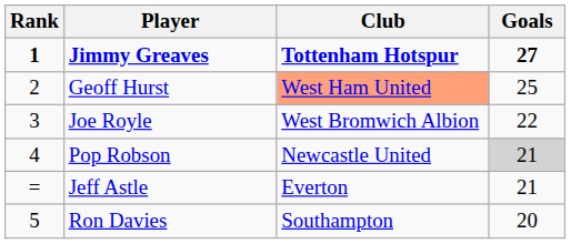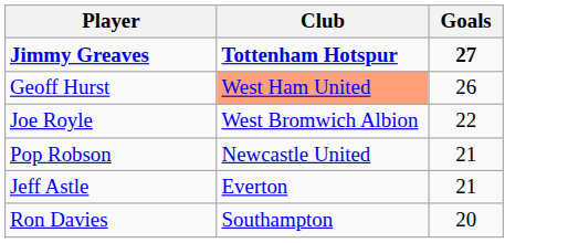 <table class="wikitable" style="text-align: left;">
 <tr>
-<th width=20>Rank</th>
 <th width=155>Player</th>
 <th width=155>Club</th>
 <th width=50>Goals</th>
 </tr>
 <tr>
-<td align=center><strong>1</strong></td>
 <td> <strong> <a href='#'>Jimmy Greaves</a> </strong></td>
 <td><strong> <a href='#'>Tottenham Hotspur</a> </strong></td>
 <td align=center><strong>27</strong></td>
 </tr>
 <tr>
-<td align=center>2</td>
 <td> <a href='#'>Geoff Hurst</a></td>
 <td style="background: lightsalmon;"><a href='#'>West Ham United</a></td>
-<td align=center>25</td>
+<td align=center>26</td>
 </tr>
 <tr>
-<td align=center>3</td>
 <td> <a href='#'>Joe Royle</a></td>
 <td><a href='#'>West Bromwich Albion</a></td>
 <td align=center>22</td>
 </tr>
 <tr>
-<td align=center>4</td>
 <td> <a href='#'>Pop Robson</a></td>
 <td><a href='#'>Newcastle United</a></td>
-<td align=center style="background: lightgrey;">21</td>
+<td align=center>21</td>
 </tr>
 <tr>
-<td align=center>=</td>
 <td> <a href='#'>Jeff Astle</a></td>
 <td><a href='#'>Everton</a></td>
 <td align=center>21</td>
 </tr>
 <tr>
-<td align=center>5</td>
 <td> <a href='#'>Ron Davies</a></td>
 <td><a href='#'>Southampton</a></td>
 <td align=center>20</td>
 </tr>
 </table>
